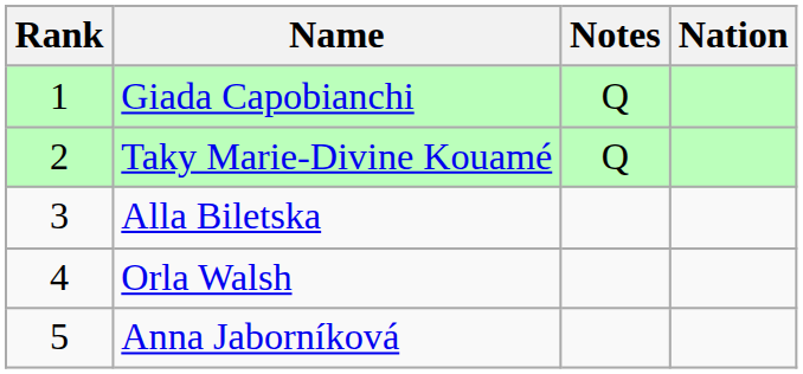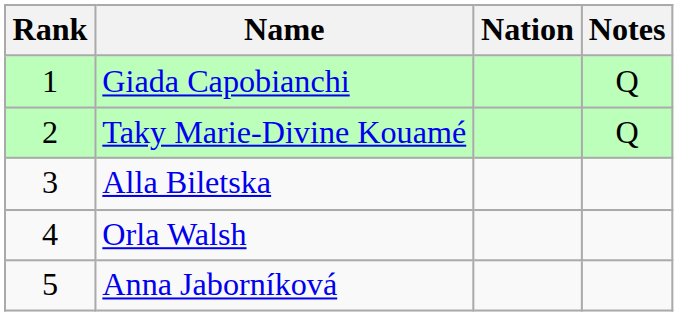 <table class="wikitable sortable" style="text-align:center">
 <tr>
 <th>Rank</th>
 <th>Name</th>
+<th>Nation</th>
 <th>Notes</th>
-<th>Nation</th>
 </tr>
 <tr bgcolor=bbffbb>
 <td>1</td>
 <td align=left><a href='#'>Giada Capobianchi</a></td>
+<td align=left></td>
 <td>Q</td>
-<td align=left></td>
 </tr>
 <tr bgcolor=bbffbb>
 <td>2</td>
 <td align=left><a href='#'>Taky Marie-Divine Kouamé</a></td>
+<td align=left></td>
 <td>Q</td>
-<td align=left></td>
 </tr>
 <tr>
 <td>3</td>
 <td align=left><a href='#'>Alla Biletska</a></td>
+<td align=left></td>
 <td></td>
-<td align=left></td>
 </tr>
 <tr>
 <td>4</td>
 <td align=left><a href='#'>Orla Walsh</a></td>
+<td align=left></td>
 <td></td>
-<td align=left></td>
 </tr>
 <tr>
 <td>5</td>
 <td align=left><a href='#'>Anna Jaborníková</a></td>
+<td align=left></td>
 <td></td>
-<td align=left></td>
 </tr>
 </table>
